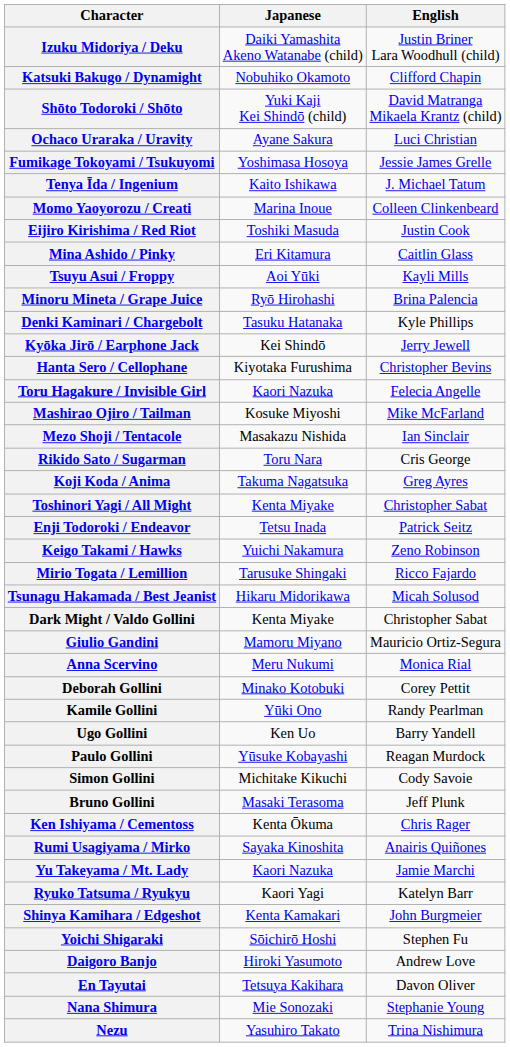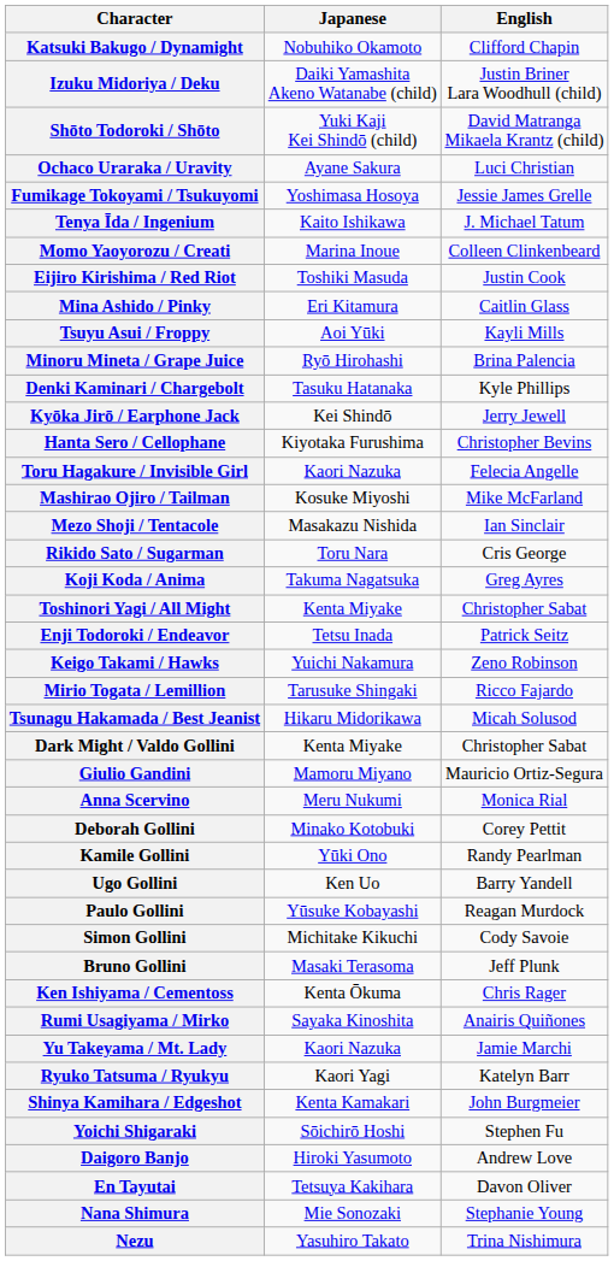 <table class="wikitable" style="text-align:center;">
 <tr>
 <th>Character</th>
 <th>Japanese</th>
 <th>English</th>
 </tr>
 <tr>
+<th><a href='#'>Katsuki Bakugo / Dynamight</a></th>
+<td><a href='#'>Nobuhiko Okamoto</a></td>
+<td><a href='#'>Clifford Chapin</a></td>
+</tr>
+<tr>
 <th><a href='#'>Izuku Midoriya / Deku</a></th>
 <td><a href='#'>Daiki Yamashita</a><br><a href='#'>Akeno Watanabe</a> (child)</td>
 <td><a href='#'>Justin Briner</a><br>Lara Woodhull (child)</td>
-</tr>
-<tr>
-<th><a href='#'>Katsuki Bakugo / Dynamight</a></th>
-<td><a href='#'>Nobuhiko Okamoto</a></td>
-<td><a href='#'>Clifford Chapin</a></td>
 </tr>
 <tr>
 <th><a href='#'>Shōto Todoroki / Shōto</a></th>
 <td><a href='#'>Yuki Kaji</a><br><a href='#'>Kei Shindō</a> (child)</td>
 <td><a href='#'>David Matranga</a><br><a href='#'>Mikaela Krantz</a> (child)</td>
 </tr>
 <tr>
 <th><a href='#'>Ochaco Uraraka / Uravity</a></th>
 <td><a href='#'>Ayane Sakura</a></td>
 <td><a href='#'>Luci Christian</a></td>
 </tr>
 <tr>
 <th><a href='#'>Fumikage Tokoyami / Tsukuyomi</a></th>
 <td><a href='#'>Yoshimasa Hosoya</a></td>
 <td><a href='#'>Jessie James Grelle</a></td>
 </tr>
 <tr>
 <th><a href='#'>Tenya Īda / Ingenium</a></th>
 <td><a href='#'>Kaito Ishikawa</a></td>
 <td><a href='#'>J. Michael Tatum</a></td>
 </tr>
 <tr>
 <th><a href='#'>Momo Yaoyorozu / Creati</a></th>
 <td><a href='#'>Marina Inoue</a></td>
 <td><a href='#'>Colleen Clinkenbeard</a></td>
 </tr>
 <tr>
 <th><a href='#'>Eijiro Kirishima / Red Riot</a></th>
 <td><a href='#'>Toshiki Masuda</a></td>
 <td><a href='#'>Justin Cook</a></td>
 </tr>
 <tr>
 <th><a href='#'>Mina Ashido / Pinky</a></th>
 <td><a href='#'>Eri Kitamura</a></td>
 <td><a href='#'>Caitlin Glass</a></td>
 </tr>
 <tr>
 <th><a href='#'>Tsuyu Asui / Froppy</a></th>
 <td><a href='#'>Aoi Yūki</a></td>
 <td><a href='#'>Kayli Mills</a></td>
 </tr>
 <tr>
 <th><a href='#'>Minoru Mineta / Grape Juice</a></th>
 <td><a href='#'>Ryō Hirohashi</a></td>
 <td><a href='#'>Brina Palencia</a></td>
 </tr>
 <tr>
 <th><a href='#'>Denki Kaminari / Chargebolt</a></th>
 <td><a href='#'>Tasuku Hatanaka</a></td>
 <td>Kyle Phillips</td>
 </tr>
 <tr>
 <th><a href='#'>Kyōka Jirō / Earphone Jack</a></th>
 <td>Kei Shindō</td>
 <td><a href='#'>Jerry Jewell</a></td>
 </tr>
 <tr>
 <th><a href='#'>Hanta Sero / Cellophane</a></th>
 <td>Kiyotaka Furushima</td>
 <td><a href='#'>Christopher Bevins</a></td>
 </tr>
 <tr>
 <th><a href='#'>Toru Hagakure / Invisible Girl</a></th>
 <td><a href='#'>Kaori Nazuka</a></td>
 <td><a href='#'>Felecia Angelle</a></td>
 </tr>
 <tr>
 <th><a href='#'>Mashirao Ojiro / Tailman</a></th>
 <td>Kosuke Miyoshi</td>
 <td><a href='#'>Mike McFarland</a></td>
 </tr>
 <tr>
 <th><a href='#'>Mezo Shoji / Tentacole</a></th>
 <td>Masakazu Nishida</td>
 <td><a href='#'>Ian Sinclair</a></td>
 </tr>
 <tr>
 <th><a href='#'>Rikido Sato / Sugarman</a></th>
 <td><a href='#'>Toru Nara</a></td>
 <td>Cris George</td>
 </tr>
 <tr>
 <th><a href='#'>Koji Koda / Anima</a></th>
 <td><a href='#'>Takuma Nagatsuka</a></td>
 <td><a href='#'>Greg Ayres</a></td>
 </tr>
 <tr>
 <th><a href='#'>Toshinori Yagi / All Might</a></th>
 <td><a href='#'>Kenta Miyake</a></td>
 <td><a href='#'>Christopher Sabat</a></td>
 </tr>
 <tr>
 <th><a href='#'>Enji Todoroki / Endeavor</a></th>
 <td><a href='#'>Tetsu Inada</a></td>
 <td><a href='#'>Patrick Seitz</a></td>
 </tr>
 <tr>
 <th><a href='#'>Keigo Takami / Hawks</a></th>
 <td><a href='#'>Yuichi Nakamura</a></td>
 <td><a href='#'>Zeno Robinson</a></td>
 </tr>
 <tr>
 <th><a href='#'>Mirio Togata / Lemillion</a></th>
 <td><a href='#'>Tarusuke Shingaki</a></td>
 <td><a href='#'>Ricco Fajardo</a></td>
 </tr>
 <tr>
 <th><a href='#'>Tsunagu Hakamada / Best Jeanist</a></th>
 <td><a href='#'>Hikaru Midorikawa</a></td>
 <td><a href='#'>Micah Solusod</a></td>
 </tr>
 <tr>
 <th>Dark Might / Valdo Gollini</th>
 <td>Kenta Miyake</td>
 <td>Christopher Sabat</td>
 </tr>
 <tr>
 <th><a href='#'>Giulio Gandini</a></th>
 <td><a href='#'>Mamoru Miyano</a></td>
 <td>Mauricio Ortiz-Segura</td>
 </tr>
 <tr>
 <th><a href='#'>Anna Scervino</a></th>
 <td><a href='#'>Meru Nukumi</a></td>
 <td><a href='#'>Monica Rial</a></td>
 </tr>
 <tr>
 <th>Deborah Gollini</th>
 <td><a href='#'>Minako Kotobuki</a></td>
 <td>Corey Pettit</td>
 </tr>
 <tr>
 <th>Kamile Gollini</th>
 <td><a href='#'>Yūki Ono</a></td>
 <td>Randy Pearlman</td>
 </tr>
 <tr>
 <th>Ugo Gollini</th>
 <td>Ken Uo</td>
 <td>Barry Yandell</td>
 </tr>
 <tr>
 <th>Paulo Gollini</th>
 <td><a href='#'>Yūsuke Kobayashi</a></td>
 <td>Reagan Murdock</td>
 </tr>
 <tr>
 <th>Simon Gollini</th>
 <td>Michitake Kikuchi</td>
 <td>Cody Savoie</td>
 </tr>
 <tr>
 <th>Bruno Gollini</th>
 <td><a href='#'>Masaki Terasoma</a></td>
 <td>Jeff Plunk</td>
 </tr>
 <tr>
 <th><a href='#'>Ken Ishiyama / Cementoss</a></th>
 <td>Kenta Ōkuma</td>
 <td><a href='#'>Chris Rager</a></td>
 </tr>
 <tr>
 <th><a href='#'>Rumi Usagiyama / Mirko</a></th>
 <td><a href='#'>Sayaka Kinoshita</a></td>
 <td><a href='#'>Anairis Quiñones</a></td>
 </tr>
 <tr>
 <th><a href='#'>Yu Takeyama / Mt. Lady</a></th>
 <td><a href='#'>Kaori Nazuka</a></td>
 <td><a href='#'>Jamie Marchi</a></td>
 </tr>
 <tr>
 <th><a href='#'>Ryuko Tatsuma / Ryukyu</a></th>
 <td>Kaori Yagi</td>
 <td>Katelyn Barr</td>
 </tr>
 <tr>
 <th><a href='#'>Shinya Kamihara / Edgeshot</a></th>
 <td><a href='#'>Kenta Kamakari</a></td>
 <td><a href='#'>John Burgmeier</a></td>
 </tr>
 <tr>
 <th><a href='#'>Yoichi Shigaraki</a></th>
 <td><a href='#'>Sōichirō Hoshi</a></td>
 <td>Stephen Fu</td>
 </tr>
 <tr>
 <th><a href='#'>Daigoro Banjo</a></th>
 <td><a href='#'>Hiroki Yasumoto</a></td>
 <td>Andrew Love</td>
 </tr>
 <tr>
 <th><a href='#'>En Tayutai</a></th>
 <td><a href='#'>Tetsuya Kakihara</a></td>
 <td>Davon Oliver</td>
 </tr>
 <tr>
 <th><a href='#'>Nana Shimura</a></th>
 <td><a href='#'>Mie Sonozaki</a></td>
 <td><a href='#'>Stephanie Young</a></td>
 </tr>
 <tr>
 <th><a href='#'>Nezu</a></th>
 <td><a href='#'>Yasuhiro Takato</a></td>
 <td><a href='#'>Trina Nishimura</a></td>
 </tr>
 </table>
